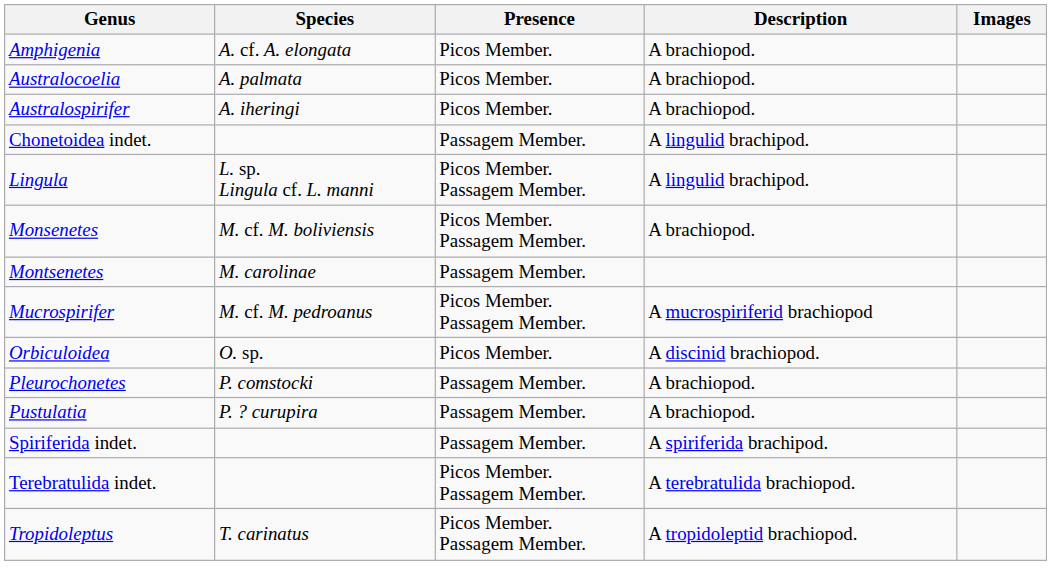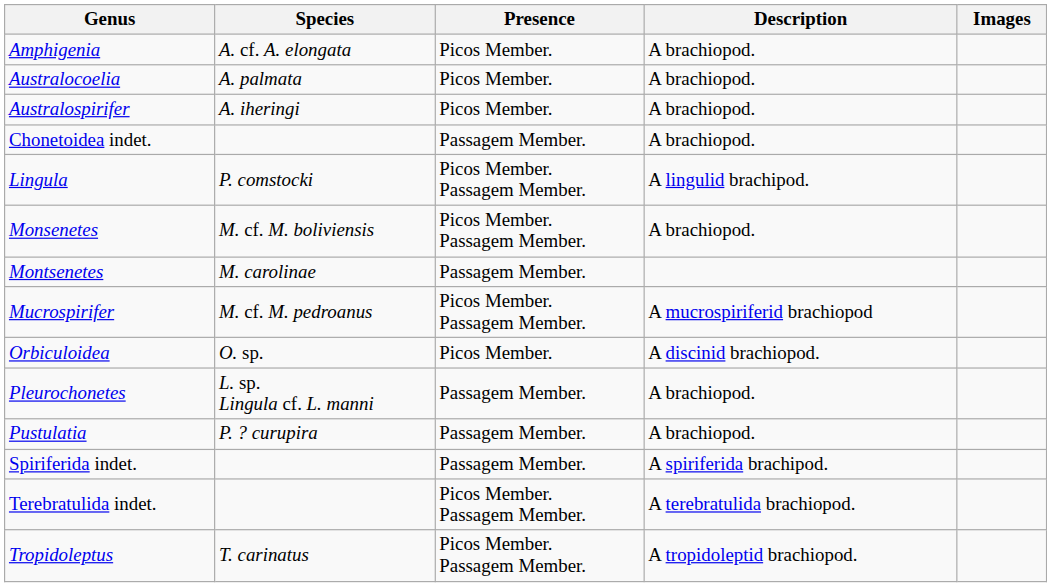 <table class="wikitable" align="center" width="100%">
 <tr>
 <th>Genus</th>
 <th>Species</th>
 <th>Presence</th>
 <th>Description</th>
 <th>Images</th>
 </tr>
 <tr>
 <td><em><a href='#'>Amphigenia</a></em></td>
 <td><em>A.</em> cf. <em>A. elongata</em></td>
 <td>Picos Member.</td>
 <td>A brachiopod.</td>
 <td></td>
 </tr>
 <tr>
 <td><em><a href='#'>Australocoelia</a></em></td>
 <td><em>A. palmata</em></td>
 <td>Picos Member.</td>
 <td>A brachiopod.</td>
 <td></td>
 </tr>
 <tr>
 <td><em><a href='#'>Australospirifer</a></em></td>
 <td><em>A. iheringi</em></td>
 <td>Picos Member.</td>
 <td>A brachiopod.</td>
 <td></td>
 </tr>
 <tr>
 <td><a href='#'>Chonetoidea</a> indet.</td>
 <td></td>
 <td>Passagem Member.</td>
-<td>A <a href='#'>lingulid</a> brachipod.</td>
+<td>A brachiopod.</td>
 <td></td>
 </tr>
 <tr>
 <td><em><a href='#'>Lingula</a></em></td>
-<td><em>L.</em> sp.<br><em>Lingula</em> cf. <em>L. manni</em></td>
+<td><em>P. comstocki</em></td>
 <td>Picos Member.<br>Passagem Member.</td>
 <td>A <a href='#'>lingulid</a> brachipod.</td>
 <td></td>
 </tr>
 <tr>
 <td><em><a href='#'>Monsenetes</a></em></td>
 <td><em>M.</em> cf. <em>M. boliviensis</em></td>
 <td>Picos Member.<br>Passagem Member.</td>
 <td>A brachiopod.</td>
 <td></td>
 </tr>
 <tr>
 <td><em><a href='#'>Montsenetes</a></em></td>
 <td><em>M. carolinae</em></td>
 <td>Passagem Member.</td>
 <td></td>
 <td></td>
 </tr>
 <tr>
 <td><em><a href='#'>Mucrospirifer</a></em></td>
 <td><em>M.</em> cf. <em>M. pedroanus</em></td>
 <td>Picos Member.<br>Passagem Member.</td>
 <td>A <a href='#'>mucrospiriferid</a> brachiopod</td>
 <td></td>
 </tr>
 <tr>
 <td><em><a href='#'>Orbiculoidea</a></em></td>
 <td><em>O.</em> sp.</td>
 <td>Picos Member.</td>
 <td>A <a href='#'>discinid</a> brachiopod.</td>
 <td></td>
 </tr>
 <tr>
 <td><em><a href='#'>Pleurochonetes</a></em></td>
-<td><em>P. comstocki</em></td>
+<td><em>L.</em> sp.<br><em>Lingula</em> cf. <em>L. manni</em></td>
 <td>Passagem Member.</td>
 <td>A brachiopod.</td>
 <td></td>
 </tr>
 <tr>
 <td><em><a href='#'>Pustulatia</a></em></td>
 <td><em>P. ? curupira</em></td>
 <td>Passagem Member.</td>
 <td>A brachiopod.</td>
 <td></td>
 </tr>
 <tr>
 <td><a href='#'>Spiriferida</a> indet.</td>
 <td></td>
 <td>Passagem Member.</td>
 <td>A <a href='#'>spiriferida</a> brachipod.</td>
 <td></td>
 </tr>
 <tr>
 <td><a href='#'>Terebratulida</a> indet.</td>
 <td></td>
 <td>Picos Member.<br>Passagem Member.</td>
 <td>A <a href='#'>terebratulida</a> brachiopod.</td>
 <td></td>
 </tr>
 <tr>
 <td><em><a href='#'>Tropidoleptus</a></em></td>
 <td><em>T. carinatus</em></td>
 <td>Picos Member.<br>Passagem Member.</td>
 <td>A <a href='#'>tropidoleptid</a> brachiopod.</td>
 <td></td>
 </tr>
 </table>
